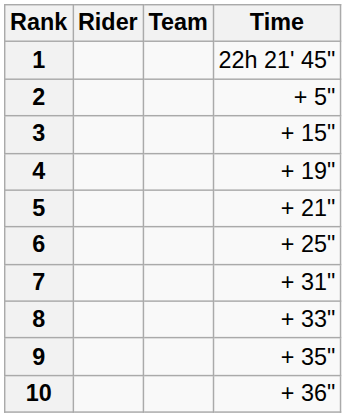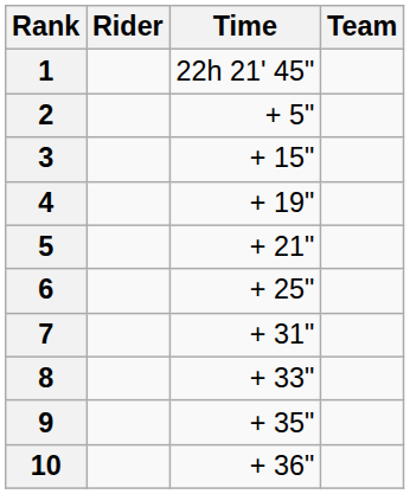 <table class="wikitable" margin-bottom:0;">
 <tr>
 <th scope="col">Rank</th>
 <th scope="col">Rider</th>
+<th scope="col">Time</th>
 <th scope="col">Team</th>
-<th scope="col">Time</th>
 </tr>
 <tr>
 <th scope="row">1</th>
 <td> </td>
+<td align="right">22h 21' 45"</td>
 <td></td>
-<td align="right">22h 21' 45"</td>
 </tr>
 <tr>
 <th scope="row">2</th>
 <td></td>
+<td align="right">+ 5"</td>
 <td></td>
-<td align="right">+ 5"</td>
 </tr>
 <tr>
 <th scope="row">3</th>
 <td></td>
+<td align="right">+ 15"</td>
 <td></td>
-<td align="right">+ 15"</td>
 </tr>
 <tr>
 <th scope="row">4</th>
 <td></td>
+<td align="right">+ 19"</td>
 <td></td>
-<td align="right">+ 19"</td>
 </tr>
 <tr>
 <th scope="row">5</th>
 <td></td>
+<td align="right">+ 21"</td>
 <td></td>
-<td align="right">+ 21"</td>
 </tr>
 <tr>
 <th scope="row">6</th>
 <td></td>
+<td align="right">+ 25"</td>
 <td></td>
-<td align="right">+ 25"</td>
 </tr>
 <tr>
 <th scope="row">7</th>
 <td></td>
+<td align="right">+ 31"</td>
 <td></td>
-<td align="right">+ 31"</td>
 </tr>
 <tr>
 <th scope="row">8</th>
 <td></td>
+<td align="right">+ 33"</td>
 <td></td>
-<td align="right">+ 33"</td>
 </tr>
 <tr>
 <th scope="row">9</th>
 <td></td>
+<td align="right">+ 35"</td>
 <td></td>
-<td align="right">+ 35"</td>
 </tr>
 <tr>
 <th scope="row">10</th>
 <td></td>
+<td align="right">+ 36"</td>
 <td></td>
-<td align="right">+ 36"</td>
 </tr>
 </table>
